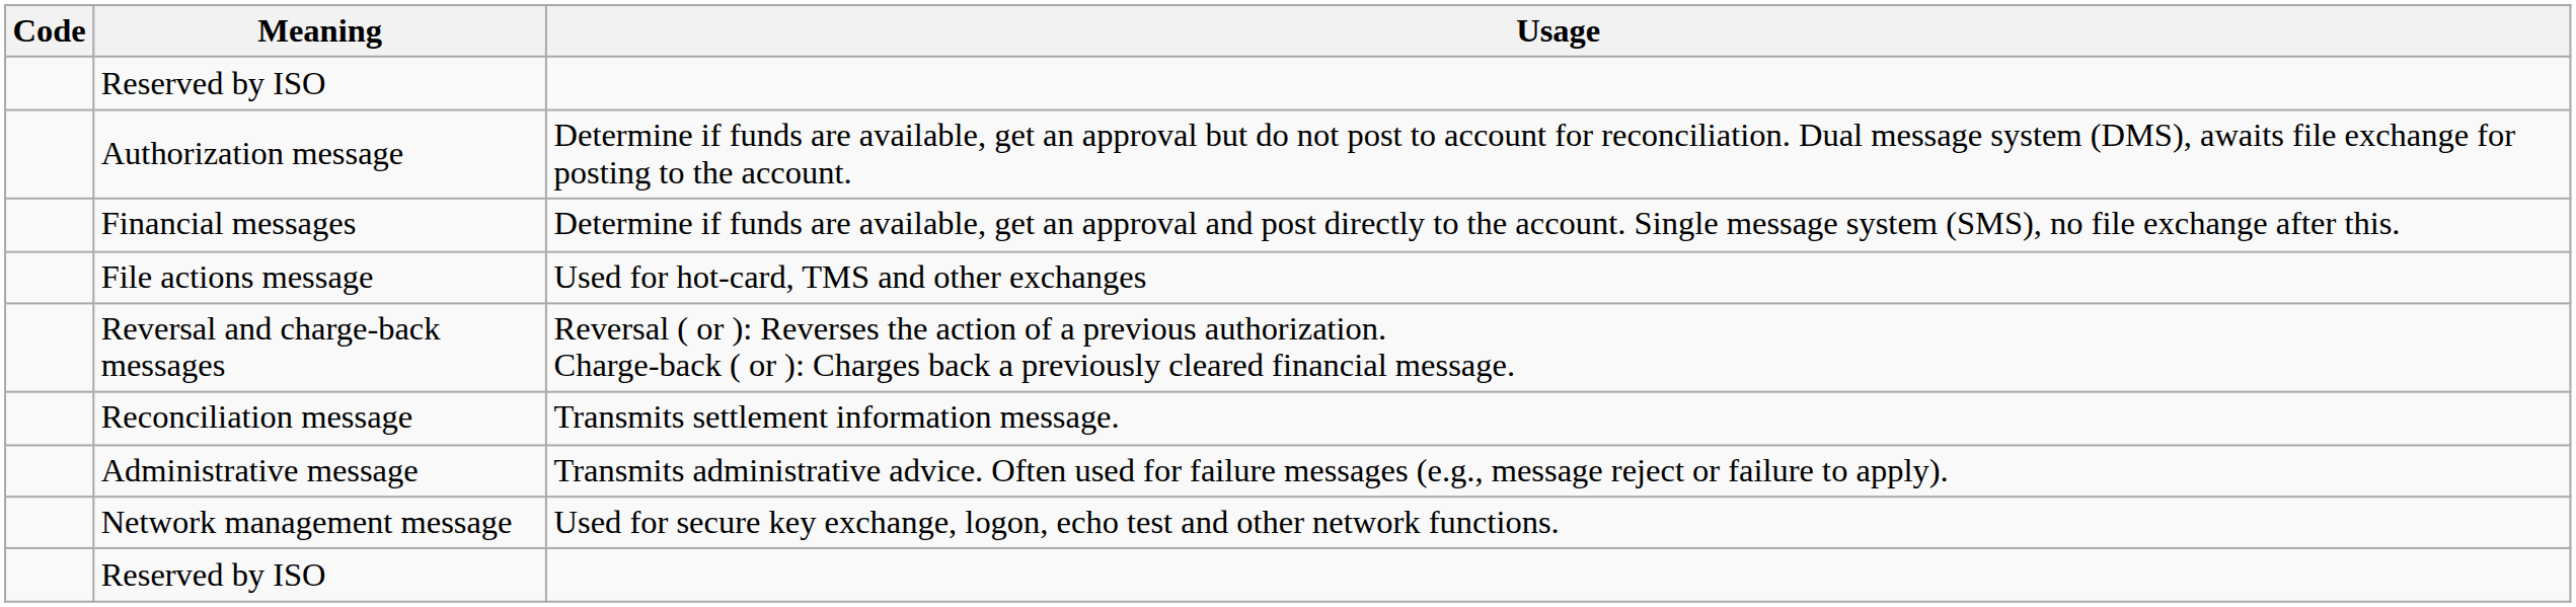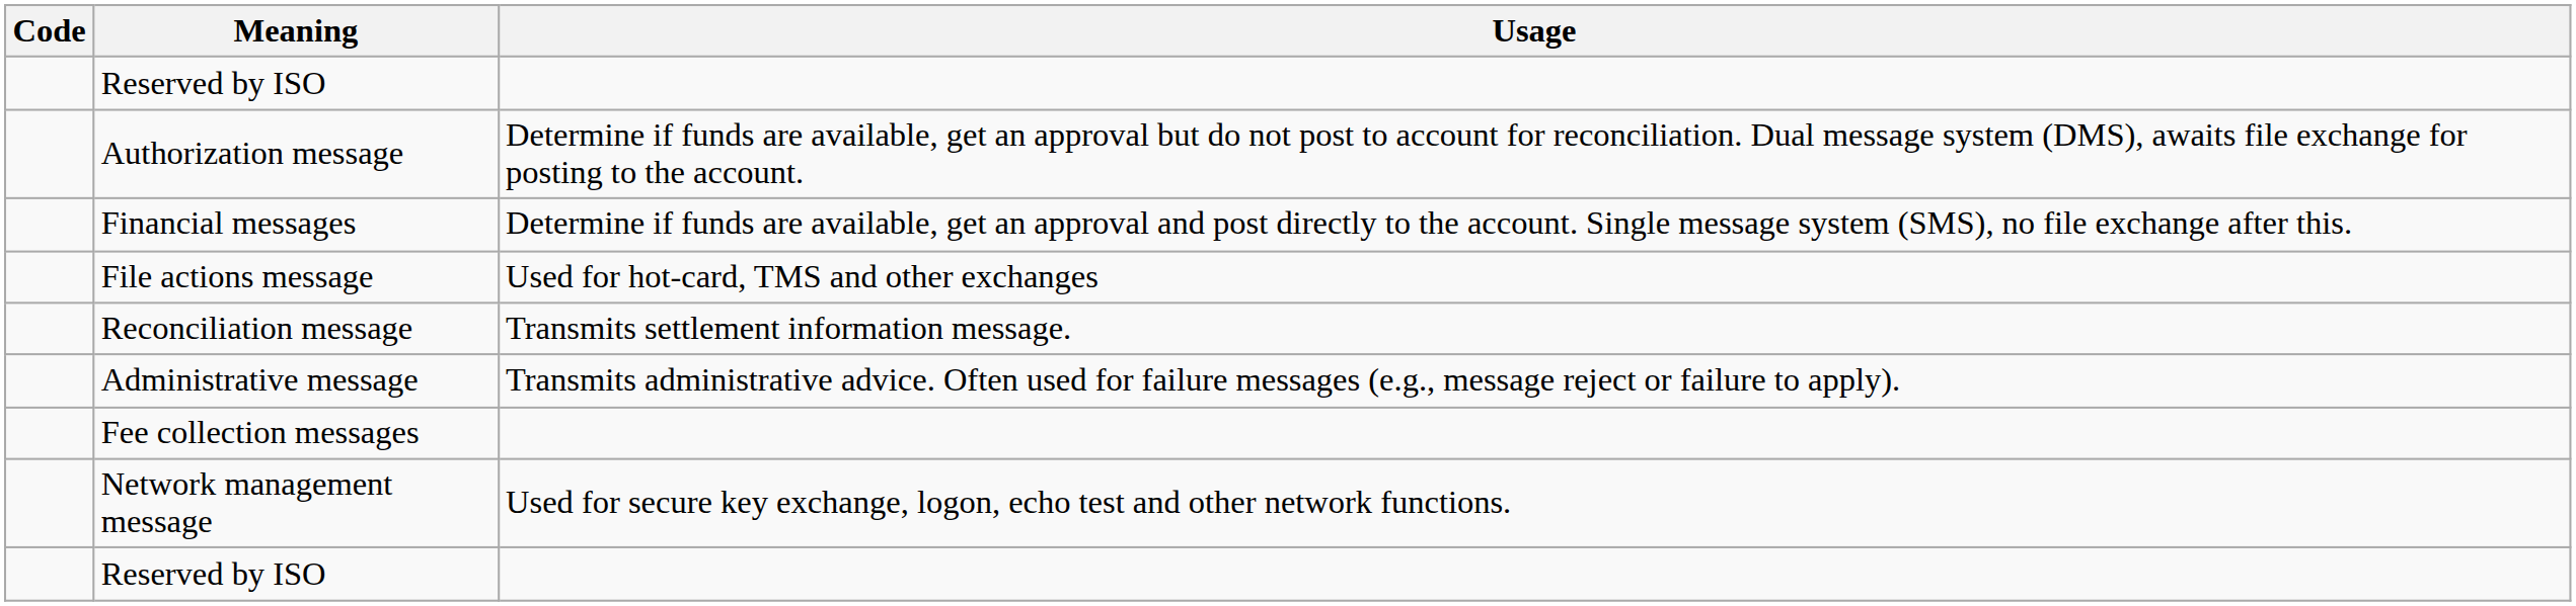 <table class="wikitable">
 <tr>
 <th>Code</th>
 <th>Meaning</th>
 <th>Usage</th>
 </tr>
 <tr>
 <td></td>
 <td>Reserved by ISO</td>
 <td></td>
 </tr>
 <tr>
 <td></td>
 <td>Authorization message</td>
 <td>Determine if funds are available, get an approval but do not post to account for reconciliation. Dual message system (DMS), awaits file exchange for posting to the account.</td>
 </tr>
 <tr>
 <td></td>
 <td>Financial messages</td>
 <td>Determine if funds are available, get an approval and post directly to the account. Single message system (SMS), no file exchange after this.</td>
 </tr>
 <tr>
 <td></td>
 <td>File actions message</td>
 <td>Used for hot-card, TMS and other exchanges</td>
 </tr>
 <tr>
 <td></td>
-<td>Reversal and charge-back messages</td>
-<td>Reversal ( or ): Reverses the action of a previous authorization.<br>Charge-back ( or ): Charges back a previously cleared financial message.</td>
-</tr>
-<tr>
-<td></td>
 <td>Reconciliation message</td>
 <td>Transmits settlement information message.</td>
 </tr>
 <tr>
 <td></td>
 <td>Administrative message</td>
 <td>Transmits administrative advice. Often used for failure messages (e.g., message reject or failure to apply).</td>
+</tr>
+<tr>
+<td></td>
+<td>Fee collection messages</td>
+<td></td>
 </tr>
 <tr>
 <td></td>
 <td>Network management message</td>
 <td>Used for secure key exchange, logon, echo test and other network functions.</td>
 </tr>
 <tr>
 <td></td>
 <td>Reserved by ISO</td>
 <td></td>
 </tr>
 </table>
